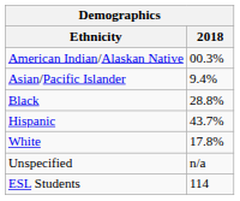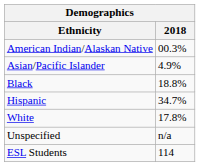 <table class="wikitable">
 <tr>
 <th colspan="4">Demographics</th>
 </tr>
 <tr>
 <th>Ethnicity</th>
 <th style="width:50px;">2018</th>
 </tr>
 <tr>
 <td><a href='#'>American Indian</a>/<a href='#'>Alaskan Native</a></td>
 <td>00.3%</td>
 </tr>
 <tr>
 <td><a href='#'>Asian</a>/<a href='#'>Pacific Islander</a></td>
-<td>9.4%</td>
+<td>4.9%</td>
 </tr>
 <tr>
 <td><a href='#'>Black</a></td>
-<td>28.8%</td>
+<td>18.8%</td>
 </tr>
 <tr>
 <td><a href='#'>Hispanic</a></td>
-<td>43.7%</td>
+<td>34.7%</td>
 </tr>
 <tr>
 <td><a href='#'>White</a></td>
 <td>17.8%</td>
 </tr>
 <tr>
 <td>Unspecified</td>
 <td>n/a</td>
 </tr>
 <tr>
 <td><a href='#'>ESL</a> Students</td>
 <td>114</td>
 </tr>
 </table>
